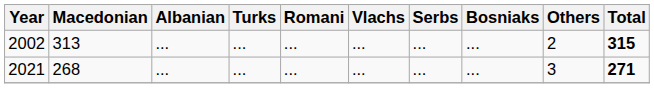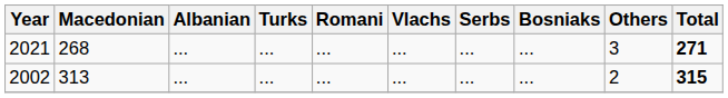 <table class="wikitable">
 <tr>
 <th>Year</th>
 <th>Macedonian</th>
 <th>Albanian</th>
 <th>Turks</th>
 <th>Romani</th>
 <th>Vlachs</th>
 <th>Serbs</th>
 <th>Bosniaks</th>
 <th><abbr>Others</abbr></th>
 <th>Total</th>
 </tr>
 <tr>
+<td>2021</td>
+<td>268</td>
+<td>...</td>
+<td>...</td>
+<td>...</td>
+<td>...</td>
+<td>...</td>
+<td>...</td>
+<td>3</td>
+<td><strong>271</strong></td>
+</tr>
+<tr>
 <td>2002</td>
 <td>313</td>
 <td>...</td>
 <td>...</td>
 <td>...</td>
 <td>...</td>
 <td>...</td>
 <td>...</td>
 <td>2</td>
 <td><strong>315</strong></td>
 </tr>
 <tr>
-<td>2021</td>
-<td>268</td>
-<td>...</td>
-<td>...</td>
-<td>...</td>
-<td>...</td>
-<td>...</td>
-<td>...</td>
-<td>3</td>
-<td><strong>271</strong></td>
-</tr>
-<tr>
 </tr>
 </table>
